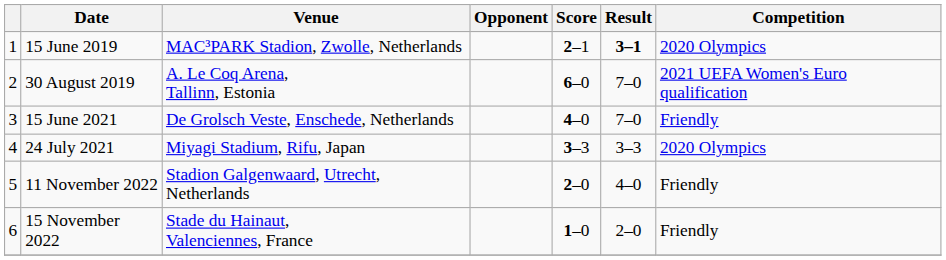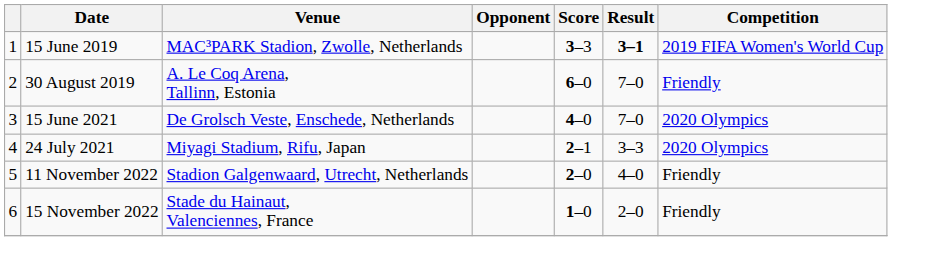 <table class="wikitable">
 <tr>
 <th></th>
 <th>Date</th>
 <th>Venue</th>
 <th>Opponent</th>
 <th>Score</th>
 <th>Result</th>
 <th>Competition</th>
 </tr>
 <tr>
 <td>1</td>
 <td>15 June 2019</td>
 <td><a href='#'>MAC³PARK Stadion</a>, <a href='#'>Zwolle</a>, Netherlands</td>
 <td></td>
-<td align=center><strong>2</strong>–1</td>
+<td align=center><strong>3</strong>–3</td>
 <td align=center><strong>3–1</strong></td>
-<td><a href='#'>2020 Olympics</a></td>
+<td><a href='#'>2019 FIFA Women's World Cup</a></td>
 </tr>
 <tr>
 <td>2</td>
 <td>30 August 2019</td>
 <td><a href='#'>A. Le Coq Arena</a>,<br><a href='#'>Tallinn</a>, Estonia</td>
 <td></td>
 <td align=center><strong>6</strong>–0</td>
 <td align=center>7–0</td>
-<td><a href='#'>2021 UEFA Women's Euro qualification</a></td>
+<td><a href='#'>Friendly</a></td>
 </tr>
 <tr>
 <td align="center">3</td>
 <td>15 June 2021</td>
 <td><a href='#'>De Grolsch Veste</a>, <a href='#'>Enschede</a>, Netherlands</td>
 <td></td>
 <td align="center"><strong>4</strong>–0</td>
 <td align="center">7–0</td>
-<td><a href='#'>Friendly</a></td>
+<td><a href='#'>2020 Olympics</a></td>
 </tr>
 <tr>
 <td>4</td>
 <td>24 July 2021</td>
 <td><a href='#'>Miyagi Stadium</a>, <a href='#'>Rifu</a>, Japan</td>
 <td></td>
-<td align=center><strong>3</strong>–3</td>
+<td align=center><strong>2</strong>–1</td>
 <td align=center>3–3</td>
 <td><a href='#'>2020 Olympics</a></td>
 </tr>
 <tr>
 <td align="center">5</td>
 <td>11 November 2022</td>
 <td><a href='#'>Stadion Galgenwaard</a>, <a href='#'>Utrecht</a>, Netherlands</td>
 <td></td>
 <td align="center"><strong>2</strong>–0</td>
 <td align="center">4–0</td>
 <td>Friendly</td>
 </tr>
 <tr>
 <td align="center">6</td>
 <td>15 November 2022</td>
 <td><a href='#'>Stade du Hainaut</a>,<br><a href='#'>Valenciennes</a>, France</td>
 <td></td>
 <td align="center"><strong>1</strong>–0</td>
 <td align="center">2–0</td>
 <td>Friendly</td>
 </tr>
 <tr>
 </tr>
 </table>
